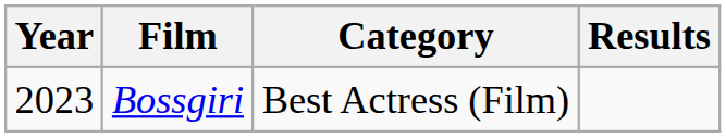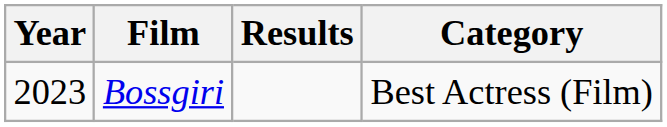 <table class="wikitable sortable">
 <tr>
 <th>Year</th>
 <th>Film</th>
+<th>Results</th>
 <th>Category</th>
-<th>Results</th>
 </tr>
 <tr>
 <td>2023</td>
 <td><em><a href='#'>Bossgiri</a></em></td>
+<td></td>
 <td>Best Actress (Film)</td>
-<td></td>
 </tr>
 </table>
